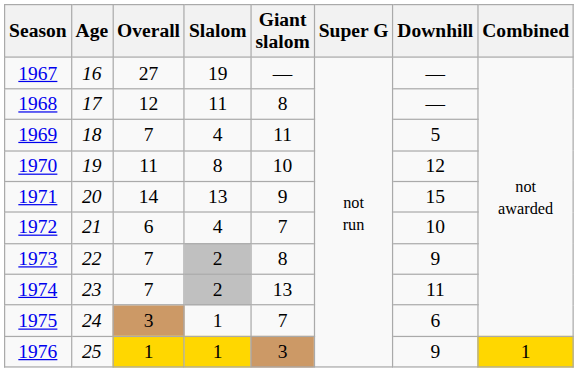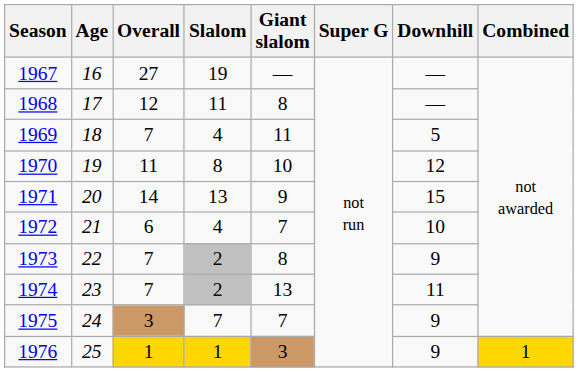 <table class=wikitable style="text-align:center">
 <tr>
 <th>Season</th>
 <th>Age</th>
 <th>Overall</th>
 <th>Slalom</th>
 <th>Giant<br>slalom</th>
 <th>Super G</th>
 <th>Downhill</th>
 <th>Combined</th>
 </tr>
 <tr>
 <td><a href='#'>1967</a></td>
 <td><em>16</em></td>
 <td>27</td>
 <td>19</td>
 <td>—</td>
 <td rowspan=10><small>not<br>run</small></td>
 <td>—</td>
 <td rowspan=9><small>not<br>awarded</small></td>
 </tr>
 <tr>
 <td><a href='#'>1968</a></td>
 <td><em>17</em></td>
 <td>12</td>
 <td>11</td>
 <td>8</td>
 <td>—</td>
 </tr>
 <tr>
 <td><a href='#'>1969</a></td>
 <td><em>18</em></td>
 <td>7</td>
 <td>4</td>
 <td>11</td>
 <td>5</td>
 </tr>
 <tr>
 <td><a href='#'>1970</a></td>
 <td><em>19</em></td>
 <td>11</td>
 <td>8</td>
 <td>10</td>
 <td>12</td>
 </tr>
 <tr>
 <td><a href='#'>1971</a></td>
 <td><em>20</em></td>
 <td>14</td>
 <td>13</td>
 <td>9</td>
 <td>15</td>
 </tr>
 <tr>
 <td><a href='#'>1972</a></td>
 <td><em>21</em></td>
 <td>6</td>
 <td>4</td>
 <td>7</td>
 <td>10</td>
 </tr>
 <tr>
 <td><a href='#'>1973</a></td>
 <td><em>22</em></td>
 <td>7</td>
 <td bgcolor="silver">2</td>
 <td>8</td>
 <td>9</td>
 </tr>
 <tr>
 <td><a href='#'>1974</a></td>
 <td><em>23</em></td>
 <td>7</td>
 <td bgcolor="silver">2</td>
 <td>13</td>
 <td>11</td>
 </tr>
 <tr>
 <td><a href='#'>1975</a></td>
 <td><em>24</em></td>
 <td bgcolor="cc9966">3</td>
-<td>1</td>
 <td>7</td>
-<td>6</td>
+<td>7</td>
+<td>9</td>
 </tr>
 <tr>
 <td><a href='#'>1976</a></td>
 <td><em>25</em></td>
 <td bgcolor="gold">1</td>
 <td bgcolor="gold">1</td>
 <td bgcolor="cc9966">3</td>
 <td>9</td>
 <td bgcolor="gold">1</td>
 </tr>
 </table>
